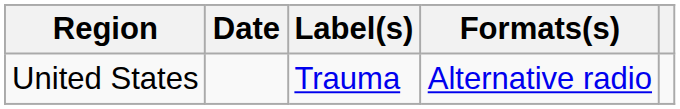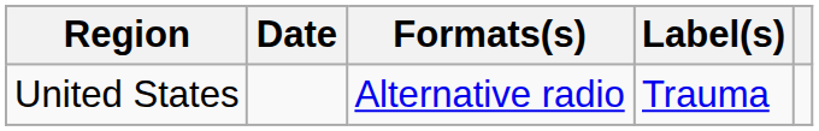 <table class="wikitable plainrowheaders" style="text-align:left">
 <tr>
 <th scope="col">Region</th>
 <th scope="col">Date</th>
+<th scope="col">Formats(s)</th>
 <th scope="col">Label(s)</th>
-<th scope="col">Formats(s)</th>
 <th scope="col"></th>
 </tr>
 <tr>
 <td>United States</td>
 <td></td>
+<td><a href='#'>Alternative radio</a></td>
 <td><a href='#'>Trauma</a></td>
-<td><a href='#'>Alternative radio</a></td>
 <td align="center"></td>
 </tr>
 </table>
